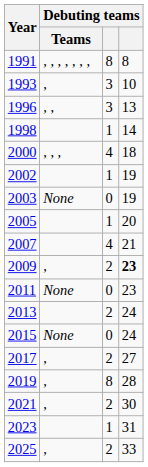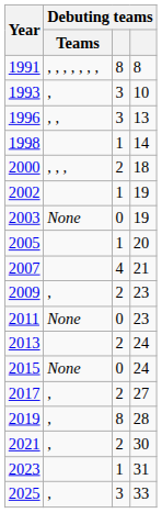 <table class="wikitable">
 <tr>
 <th rowspan="2">Year</th>
 <th colspan="3"><strong>Debuting teams</strong></th>
 </tr>
 <tr>
 <th>Teams</th>
 <th></th>
 <th></th>
 </tr>
 <tr>
 <td><a href='#'>1991</a></td>
 <td>, , , , , , , </td>
 <td>8</td>
 <td>8</td>
 </tr>
 <tr>
 <td><a href='#'>1993</a></td>
 <td>, </td>
 <td>3</td>
 <td>10</td>
 </tr>
 <tr>
 <td><a href='#'>1996</a></td>
 <td><em>,</em> , </td>
 <td>3</td>
 <td>13</td>
 </tr>
 <tr>
 <td><a href='#'>1998</a></td>
 <td></td>
 <td>1</td>
 <td>14</td>
 </tr>
 <tr>
 <td><a href='#'>2000</a></td>
 <td><em></em>, , <em>, </em></td>
-<td>4</td>
+<td>2</td>
 <td>18</td>
 </tr>
 <tr>
 <td><a href='#'>2002</a></td>
 <td><em></em></td>
 <td>1</td>
 <td>19</td>
 </tr>
 <tr>
 <td><a href='#'>2003</a></td>
 <td><em>None</em></td>
 <td>0</td>
 <td>19</td>
 </tr>
 <tr>
 <td><a href='#'>2005</a></td>
 <td><em></em></td>
 <td>1</td>
 <td>20</td>
 </tr>
 <tr>
 <td><a href='#'>2007</a></td>
 <td></td>
 <td>4</td>
 <td>21</td>
 </tr>
 <tr>
 <td><a href='#'>2009</a></td>
 <td>, </td>
 <td>2</td>
-<td><strong>23</strong></td>
+<td>23</td>
 </tr>
 <tr>
 <td><a href='#'>2011</a></td>
 <td><em>None</em></td>
 <td>0</td>
 <td>23</td>
 </tr>
 <tr>
 <td><a href='#'>2013</a></td>
 <td></td>
 <td>2</td>
 <td>24</td>
 </tr>
 <tr>
 <td><a href='#'>2015</a></td>
 <td><em>None</em></td>
 <td>0</td>
 <td>24</td>
 </tr>
 <tr>
 <td><a href='#'>2017</a></td>
 <td>, </td>
 <td>2</td>
 <td>27</td>
 </tr>
 <tr>
 <td><a href='#'>2019</a></td>
 <td>, </td>
 <td>8</td>
 <td>28</td>
 </tr>
 <tr>
 <td><a href='#'>2021</a></td>
 <td>, <em></em></td>
 <td>2</td>
 <td>30</td>
 </tr>
 <tr>
 <td><a href='#'>2023</a></td>
 <td></td>
 <td>1</td>
 <td>31</td>
 </tr>
 <tr>
 <td><a href='#'>2025</a></td>
 <td>, <em></em></td>
-<td>2</td>
+<td>3</td>
 <td>33</td>
 </tr>
 </table>
